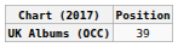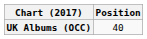 <table class="wikitable plainrowheaders" style="text-align:center">
 <tr>
 <th scope="col">Chart (2017)</th>
 <th scope="col">Position</th>
 </tr>
 <tr>
 <th scope="row">UK Albums (OCC)</th>
-<td>39</td>
+<td>40</td>
 </tr>
 </table>
